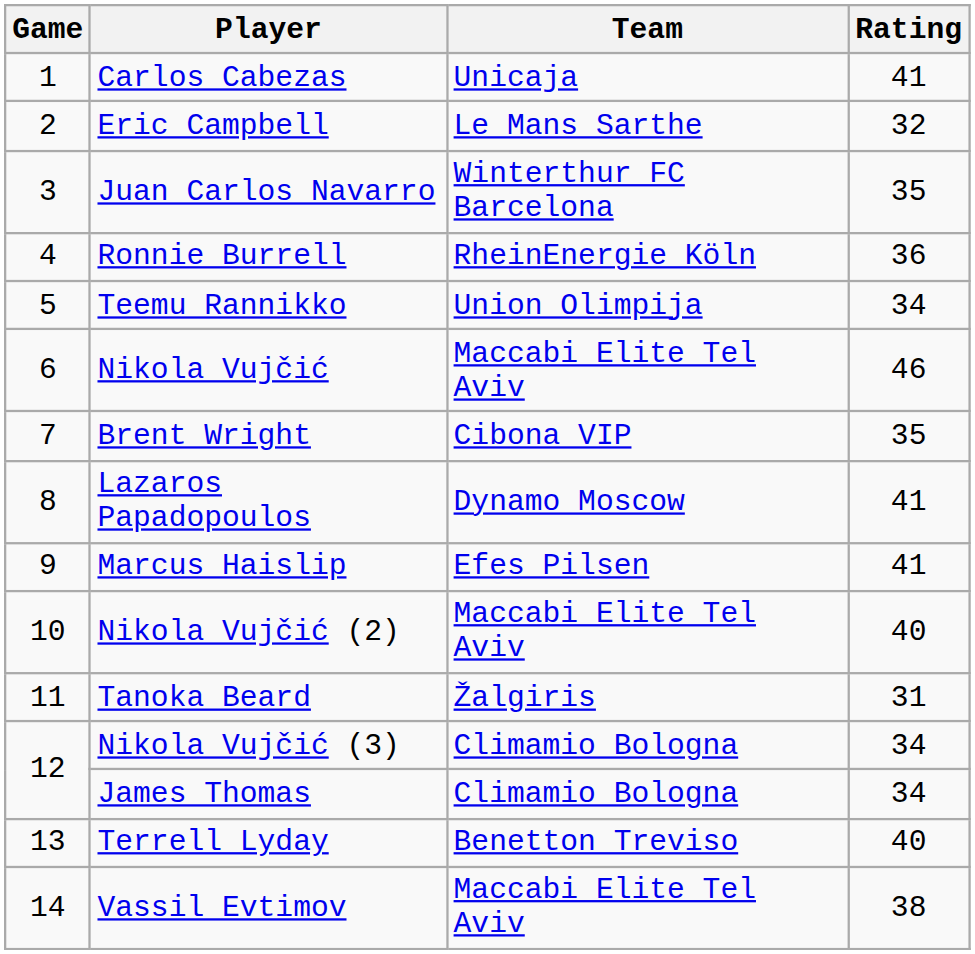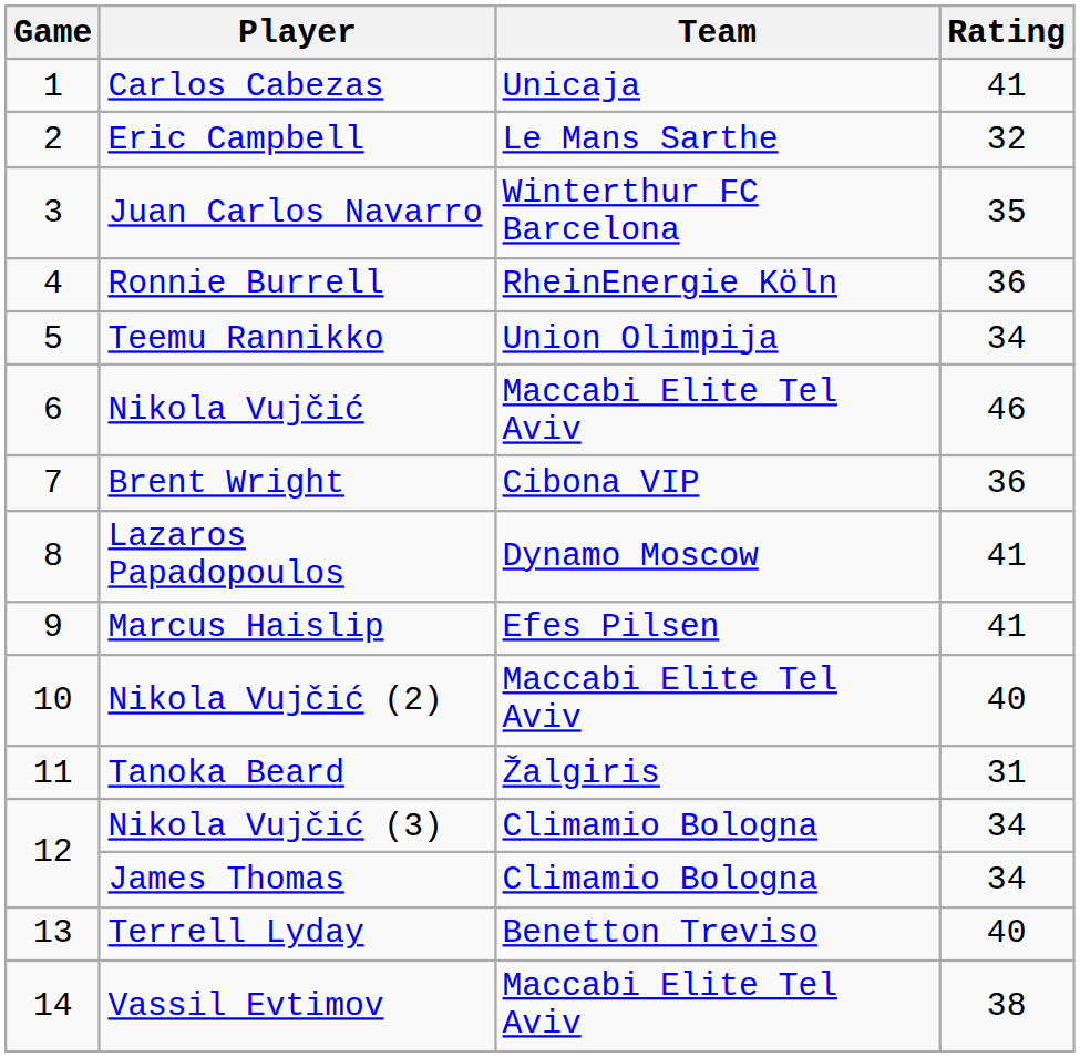 <table class="wikitable sortable" style="text-align: center;">
 <tr>
 <th align="center">Game</th>
 <th align="center" width=150>Player</th>
 <th align="center" width=170>Team</th>
 <th align="center">Rating</th>
 </tr>
 <tr>
 <td>1</td>
 <td align="left"> <a href='#'>Carlos Cabezas</a></td>
 <td align="left"> <a href='#'>Unicaja</a></td>
 <td>41</td>
 </tr>
 <tr>
 <td>2</td>
 <td align="left"> <a href='#'>Eric Campbell</a></td>
 <td align="left"> <a href='#'>Le Mans Sarthe</a></td>
 <td>32</td>
 </tr>
 <tr>
 <td>3</td>
 <td align="left"> <a href='#'>Juan Carlos Navarro</a></td>
 <td align="left"> <a href='#'>Winterthur FC Barcelona</a></td>
 <td>35</td>
 </tr>
 <tr>
 <td>4</td>
 <td align="left"> <a href='#'>Ronnie Burrell</a></td>
 <td align="left"> <a href='#'>RheinEnergie Köln</a></td>
 <td>36</td>
 </tr>
 <tr>
 <td>5</td>
 <td align="left"> <a href='#'>Teemu Rannikko</a></td>
 <td align="left"> <a href='#'>Union Olimpija</a></td>
 <td>34</td>
 </tr>
 <tr>
 <td>6</td>
 <td align="left"> <a href='#'>Nikola Vujčić</a></td>
 <td align="left"> <a href='#'>Maccabi Elite Tel Aviv</a></td>
 <td>46</td>
 </tr>
 <tr>
 <td>7</td>
 <td align="left"> <a href='#'>Brent Wright</a></td>
 <td align="left"> <a href='#'>Cibona VIP</a></td>
-<td>35</td>
+<td>36</td>
 </tr>
 <tr>
 <td>8</td>
 <td align=left> <a href='#'>Lazaros Papadopoulos</a></td>
 <td align=left> <a href='#'>Dynamo Moscow</a></td>
 <td>41</td>
 </tr>
 <tr>
 <td>9</td>
 <td align=left> <a href='#'>Marcus Haislip</a></td>
 <td align=left> <a href='#'>Efes Pilsen</a></td>
 <td>41</td>
 </tr>
 <tr>
 <td>10</td>
 <td align=left> <a href='#'>Nikola Vujčić</a> (2)</td>
 <td align=left> <a href='#'>Maccabi Elite Tel Aviv</a></td>
 <td>40</td>
 </tr>
 <tr>
 <td>11</td>
 <td align=left> <a href='#'>Tanoka Beard</a></td>
 <td align=left> <a href='#'>Žalgiris</a></td>
 <td>31</td>
 </tr>
 <tr>
 <td rowspan=2>12</td>
 <td align=left> <a href='#'>Nikola Vujčić</a> (3)</td>
 <td align=left> <a href='#'>Climamio Bologna</a></td>
 <td>34</td>
 </tr>
 <tr>
 <td align=left> <a href='#'>James Thomas</a></td>
 <td align=left> <a href='#'>Climamio Bologna</a></td>
 <td>34</td>
 </tr>
 <tr>
 <td>13</td>
 <td align=left> <a href='#'>Terrell Lyday</a></td>
 <td align=left> <a href='#'>Benetton Treviso</a></td>
 <td>40</td>
 </tr>
 <tr>
 <td>14</td>
 <td align=left> <a href='#'>Vassil Evtimov</a></td>
 <td align=left> <a href='#'>Maccabi Elite Tel Aviv</a></td>
 <td>38</td>
 </tr>
 </table>
